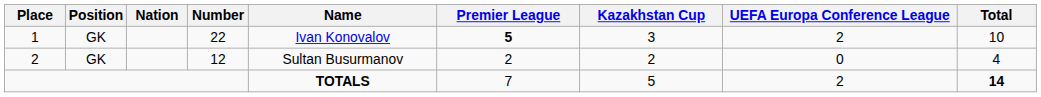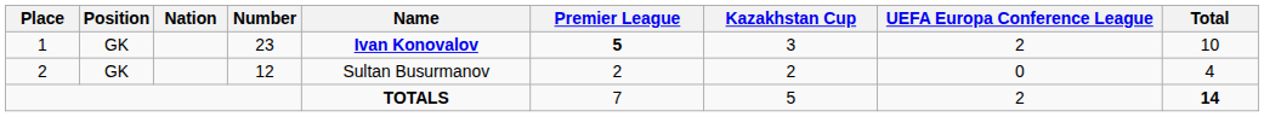 <table class="wikitable" style="font-size: 95%; text-align: center;">
 <tr>
 <th width=60>Place</th>
 <th width=60>Position</th>
 <th width=60>Nation</th>
 <th width=60>Number</th>
 <th width=200>Name</th>
 <th width=150><a href='#'>Premier League</a></th>
 <th width=150><a href='#'>Kazakhstan Cup</a></th>
 <th width=250><a href='#'>UEFA Europa Conference League</a></th>
 <th width=80>Total</th>
 </tr>
 <tr>
 <td>1</td>
 <td>GK</td>
 <td></td>
-<td>22</td>
-<td><a href='#'>Ivan Konovalov</a></td>
+<td>23</td>
+<td><strong><a href='#'>Ivan Konovalov</a></strong></td>
 <td><strong>5</strong></td>
 <td>3</td>
 <td>2</td>
 <td>10</td>
 </tr>
 <tr>
 <td>2</td>
 <td>GK</td>
 <td></td>
 <td>12</td>
 <td>Sultan Busurmanov</td>
 <td>2</td>
 <td>2</td>
 <td>0</td>
 <td>4</td>
 </tr>
 <tr>
 <td colspan="4"></td>
 <td><strong>TOTALS</strong></td>
 <td>7</td>
 <td>5</td>
 <td>2</td>
 <td><strong>14</strong></td>
 </tr>
 </table>
